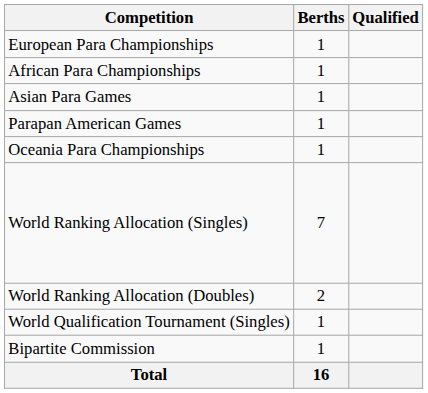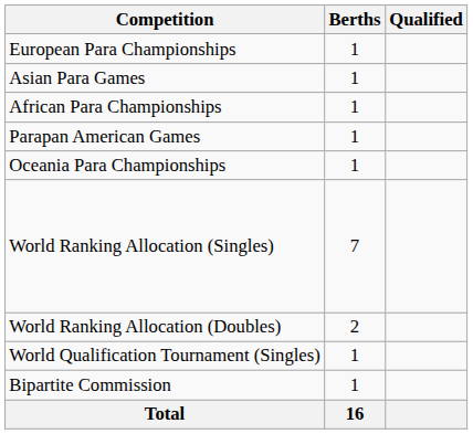 <table class="wikitable">
 <tr>
 <th>Competition</th>
 <th>Berths</th>
 <th>Qualified</th>
 </tr>
 <tr>
 <td>European Para Championships</td>
 <td align=center>1</td>
 <td></td>
 </tr>
 <tr>
-<td>African Para Championships</td>
+<td>Asian Para Games</td>
 <td align=center>1</td>
 <td></td>
 </tr>
 <tr>
-<td>Asian Para Games</td>
+<td>African Para Championships</td>
 <td align=center>1</td>
 <td></td>
 </tr>
 <tr>
 <td>Parapan American Games</td>
 <td align=center>1</td>
 <td></td>
 </tr>
 <tr>
 <td>Oceania Para Championships</td>
 <td align=center>1</td>
 <td></td>
 </tr>
 <tr>
 <td>World Ranking Allocation (Singles)</td>
 <td align=center>7</td>
 <td><br><br><br><br><br><br></td>
 </tr>
 <tr>
 <td>World Ranking Allocation (Doubles)</td>
 <td align=center>2</td>
 <td><br></td>
 </tr>
 <tr>
 <td>World Qualification Tournament (Singles)</td>
 <td align=center>1</td>
 <td></td>
 </tr>
 <tr>
 <td>Bipartite Commission</td>
 <td align=center>1</td>
 <td></td>
 </tr>
 <tr>
 <th>Total</th>
 <th align="center">16</th>
 <th></th>
 </tr>
 </table>
